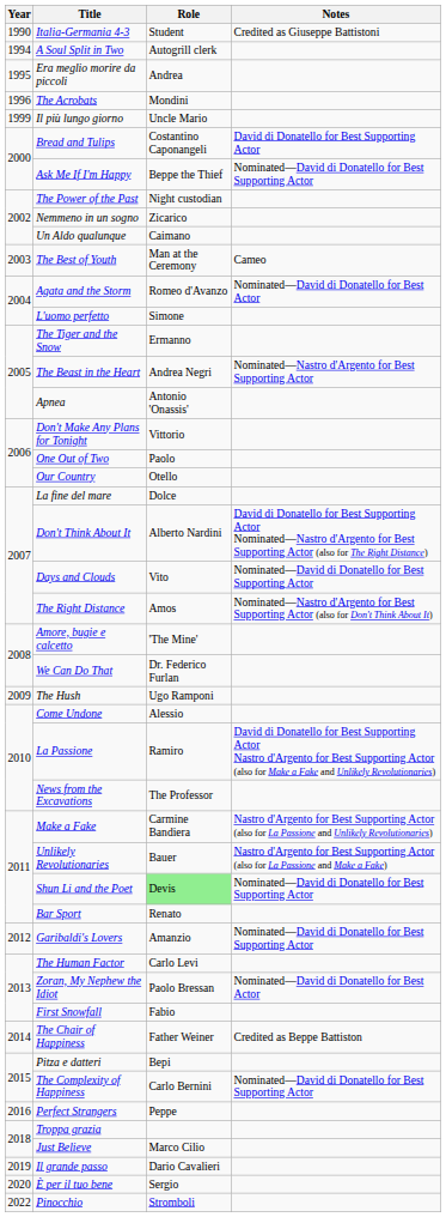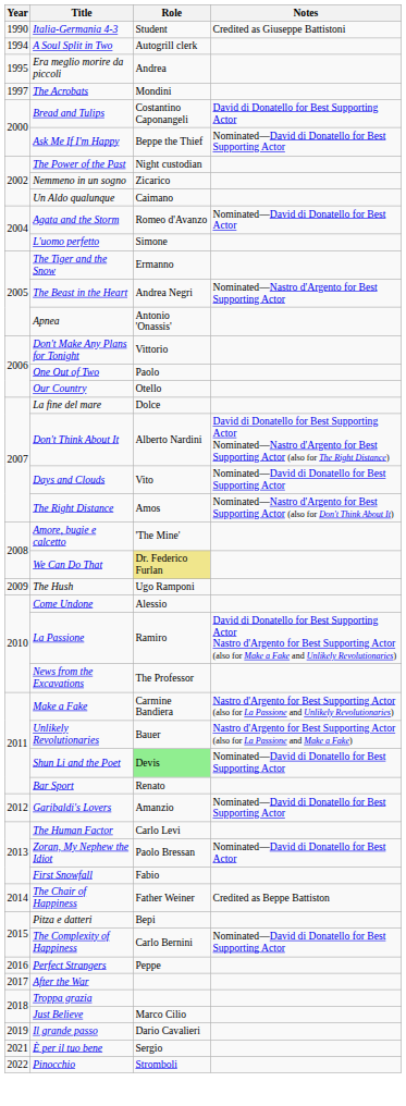 <table class="wikitable sortable">
 <tr>
 <th>Year</th>
 <th>Title</th>
 <th>Role</th>
 <th>Notes</th>
 </tr>
 <tr>
 <td>1990</td>
 <td><em><a href='#'>Italia-Germania 4-3</a></em></td>
 <td>Student</td>
 <td>Credited as Giuseppe Battistoni</td>
 </tr>
 <tr>
 <td>1994</td>
 <td><em><a href='#'>A Soul Split in Two</a></em></td>
 <td>Autogrill clerk</td>
 <td></td>
 </tr>
 <tr>
 <td>1995</td>
 <td><em>Era meglio morire da piccoli</em></td>
 <td>Andrea</td>
 <td></td>
 </tr>
 <tr>
-<td>1996</td>
+<td>1997</td>
 <td><em><a href='#'>The Acrobats</a></em></td>
 <td>Mondini</td>
-<td></td>
-</tr>
-<tr>
-<td>1999</td>
-<td><em>Il più lungo giorno</em></td>
-<td>Uncle Mario</td>
 <td></td>
 </tr>
 <tr>
 <td rowspan="2">2000</td>
 <td><em><a href='#'>Bread and Tulips</a></em></td>
 <td>Costantino Caponangeli</td>
 <td><a href='#'>David di Donatello for Best Supporting Actor</a></td>
 </tr>
 <tr>
 <td><em><a href='#'>Ask Me If I'm Happy</a></em></td>
 <td>Beppe the Thief</td>
 <td>Nominated—<a href='#'>David di Donatello for Best Supporting Actor</a></td>
 </tr>
 <tr>
 <td rowspan="3">2002</td>
 <td><em><a href='#'>The Power of the Past</a></em></td>
 <td>Night custodian</td>
 <td></td>
 </tr>
 <tr>
 <td><em>Nemmeno in un sogno</em></td>
 <td>Zicarico</td>
 <td></td>
 </tr>
 <tr>
 <td><em>Un Aldo qualunque</em></td>
 <td>Caimano</td>
 <td></td>
-</tr>
-<tr>
-<td>2003</td>
-<td><em><a href='#'>The Best of Youth</a></em></td>
-<td>Man at the Ceremony</td>
-<td>Cameo</td>
 </tr>
 <tr>
 <td rowspan="2">2004</td>
 <td><em><a href='#'>Agata and the Storm</a></em></td>
 <td>Romeo d'Avanzo</td>
 <td>Nominated—<a href='#'>David di Donatello for Best Actor</a></td>
 </tr>
 <tr>
 <td><em><a href='#'>L'uomo perfetto</a></em></td>
 <td>Simone</td>
 <td></td>
 </tr>
 <tr>
 <td rowspan="3">2005</td>
 <td><em><a href='#'>The Tiger and the Snow</a></em></td>
 <td>Ermanno</td>
 <td></td>
 </tr>
 <tr>
 <td><em><a href='#'>The Beast in the Heart</a></em></td>
 <td>Andrea Negri</td>
 <td>Nominated—<a href='#'>Nastro d'Argento for Best Supporting Actor</a></td>
 </tr>
 <tr>
 <td><em>Apnea</em></td>
 <td>Antonio 'Onassis'</td>
 <td></td>
 </tr>
 <tr>
 <td rowspan="3">2006</td>
 <td><em><a href='#'>Don't Make Any Plans for Tonight</a></em></td>
 <td>Vittorio</td>
 <td></td>
 </tr>
 <tr>
 <td><em><a href='#'>One Out of Two</a></em></td>
 <td>Paolo</td>
 <td></td>
 </tr>
 <tr>
 <td><em><a href='#'>Our Country</a></em></td>
 <td>Otello</td>
 <td></td>
 </tr>
 <tr>
 <td rowspan="4">2007</td>
 <td><em>La fine del mare</em></td>
 <td>Dolce</td>
 <td></td>
 </tr>
 <tr>
 <td><em><a href='#'>Don't Think About It</a></em></td>
 <td>Alberto Nardini</td>
 <td><a href='#'>David di Donatello for Best Supporting Actor</a><br>Nominated—<a href='#'>Nastro d'Argento for Best Supporting Actor</a> <small>(also for <em><a href='#'>The Right Distance</a></em>)</small></td>
 </tr>
 <tr>
 <td><em><a href='#'>Days and Clouds</a></em></td>
 <td>Vito</td>
 <td>Nominated—<a href='#'>David di Donatello for Best Supporting Actor</a></td>
 </tr>
 <tr>
 <td><em><a href='#'>The Right Distance</a></em></td>
 <td>Amos</td>
 <td>Nominated—<a href='#'>Nastro d'Argento for Best Supporting Actor</a> <small>(also for <em><a href='#'>Don't Think About It</a></em>)</small></td>
 </tr>
 <tr>
 <td rowspan="2">2008</td>
 <td><em><a href='#'>Amore, bugie e calcetto</a></em></td>
 <td>'The Mine'</td>
 <td></td>
 </tr>
 <tr>
 <td><em><a href='#'>We Can Do That</a></em></td>
-<td>Dr. Federico Furlan</td>
+<td style="background: khaki;">Dr. Federico Furlan</td>
 <td></td>
 </tr>
 <tr>
 <td>2009</td>
 <td><em>The Hush</em></td>
 <td>Ugo Ramponi</td>
 <td></td>
 </tr>
 <tr>
 <td rowspan="3">2010</td>
 <td><em><a href='#'>Come Undone</a></em></td>
 <td>Alessio</td>
 <td></td>
 </tr>
 <tr>
 <td><em><a href='#'>La Passione</a></em></td>
 <td>Ramiro</td>
 <td><a href='#'>David di Donatello for Best Supporting Actor</a><br><a href='#'>Nastro d'Argento for Best Supporting Actor</a> <small>(also for <em><a href='#'>Make a Fake</a></em> and <em><a href='#'>Unlikely Revolutionaries</a></em>)</small></td>
 </tr>
 <tr>
 <td><em><a href='#'>News from the Excavations</a></em></td>
 <td>The Professor</td>
 <td></td>
 </tr>
 <tr>
 <td rowspan="4">2011</td>
 <td><em><a href='#'>Make a Fake</a></em></td>
 <td>Carmine Bandiera</td>
 <td><a href='#'>Nastro d'Argento for Best Supporting Actor</a> <small>(also for <em><a href='#'>La Passione</a></em> and <em><a href='#'>Unlikely Revolutionaries</a></em>)</small></td>
 </tr>
 <tr>
 <td><em><a href='#'>Unlikely Revolutionaries</a></em></td>
 <td>Bauer</td>
 <td><a href='#'>Nastro d'Argento for Best Supporting Actor</a> <small>(also for <em><a href='#'>La Passione</a></em> and <em><a href='#'>Make a Fake</a></em>)</small></td>
 </tr>
 <tr>
 <td><em><a href='#'>Shun Li and the Poet</a></em></td>
 <td style="background: lightgreen;">Devis</td>
 <td>Nominated—<a href='#'>David di Donatello for Best Supporting Actor</a></td>
 </tr>
 <tr>
 <td><em><a href='#'>Bar Sport</a></em></td>
 <td>Renato</td>
 <td></td>
 </tr>
 <tr>
 <td>2012</td>
 <td><em><a href='#'>Garibaldi's Lovers</a></em></td>
 <td>Amanzio</td>
 <td>Nominated—<a href='#'>David di Donatello for Best Supporting Actor</a></td>
 </tr>
 <tr>
 <td rowspan="3">2013</td>
 <td><em><a href='#'>The Human Factor</a></em></td>
 <td>Carlo Levi</td>
 <td></td>
 </tr>
 <tr>
 <td><em><a href='#'>Zoran, My Nephew the Idiot</a></em></td>
 <td>Paolo Bressan</td>
 <td>Nominated—<a href='#'>David di Donatello for Best Actor</a></td>
 </tr>
 <tr>
 <td><em><a href='#'>First Snowfall</a></em></td>
 <td>Fabio</td>
 <td></td>
 </tr>
 <tr>
 <td>2014</td>
 <td><em><a href='#'>The Chair of Happiness</a></em></td>
 <td>Father Weiner</td>
 <td>Credited as Beppe Battiston</td>
 </tr>
 <tr>
 <td rowspan="2">2015</td>
 <td><em>Pitza e datteri</em></td>
 <td>Bepi</td>
 <td></td>
 </tr>
 <tr>
 <td><em><a href='#'>The Complexity of Happiness</a></em></td>
 <td>Carlo Bernini</td>
 <td>Nominated—<a href='#'>David di Donatello for Best Supporting Actor</a></td>
 </tr>
 <tr>
 <td>2016</td>
 <td><em><a href='#'>Perfect Strangers</a></em></td>
 <td>Peppe</td>
 <td></td>
 </tr>
 <tr>
+<td>2017</td>
+<td><em><a href='#'>After the War</a></em></td>
+<td></td>
+<td></td>
+</tr>
+<tr>
 <td rowspan="2">2018</td>
 <td><em><a href='#'>Troppa grazia</a></em></td>
 <td></td>
 <td></td>
 </tr>
 <tr>
 <td><em><a href='#'>Just Believe</a></em></td>
 <td>Marco Cilio</td>
 <td></td>
 </tr>
 <tr>
 <td>2019</td>
 <td><em><a href='#'>Il grande passo</a></em></td>
 <td>Dario Cavalieri</td>
 <td></td>
 </tr>
 <tr>
-<td>2020</td>
+<td>2021</td>
 <td><em><a href='#'>È per il tuo bene</a></em></td>
 <td>Sergio</td>
 <td></td>
 </tr>
 <tr>
 <td>2022</td>
 <td><em><a href='#'>Pinocchio</a></em></td>
 <td><a href='#'>Stromboli</a></td>
 <td></td>
 </tr>
 </table>
